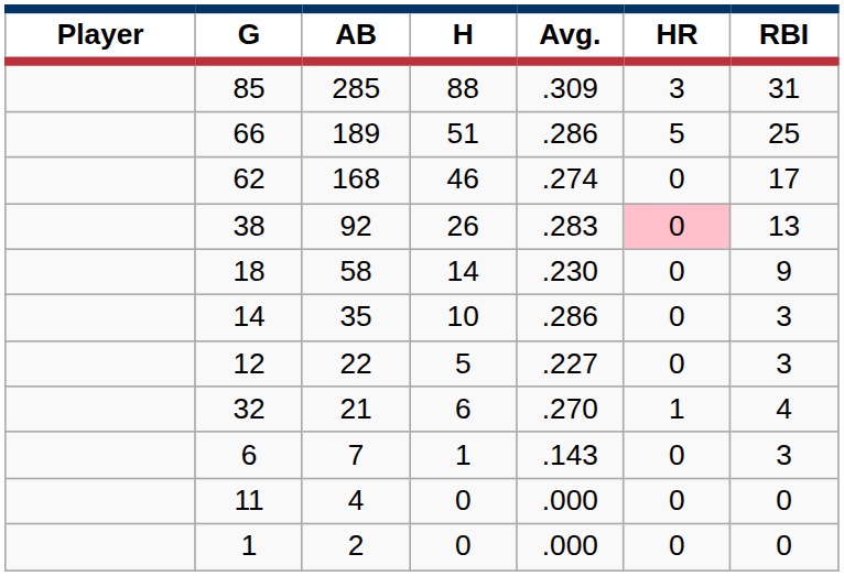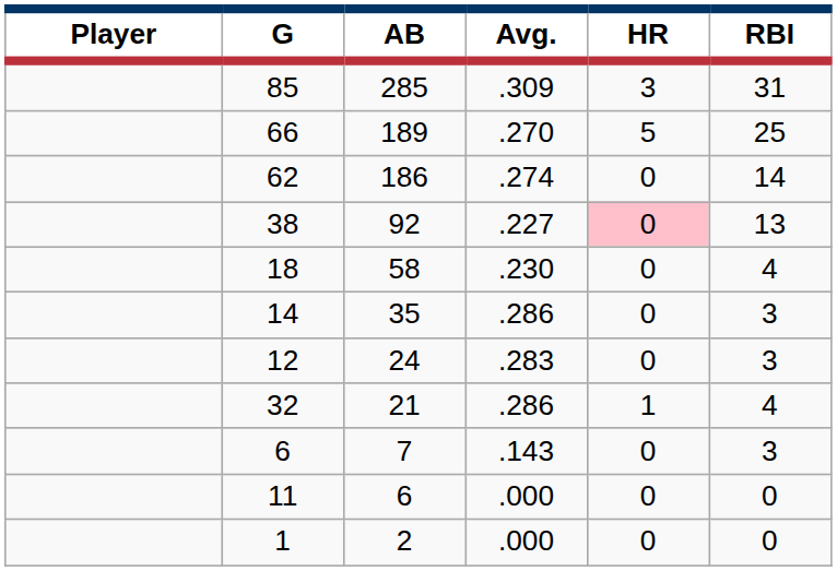 <table class="wikitable sortable">
 <tr>
 <th style="background:#FFFFFF; border-top:#023465 5px solid; border-bottom:#ba313c 5px solid;" width="16%">Player</th>
 <th style="background:#FFFFFF; border-top:#023465 5px solid; border-bottom:#ba313c 5px solid;" width="9%">G</th>
 <th style="background:#FFFFFF; border-top:#023465 5px solid; border-bottom:#ba313c 5px solid;" width="9%">AB</th>
-<th style="background:#FFFFFF; border-top:#023465 5px solid; border-bottom:#ba313c 5px solid;" width="9%">H</th>
 <th style="background:#FFFFFF; border-top:#023465 5px solid; border-bottom:#ba313c 5px solid;" width="9%">Avg.</th>
 <th style="background:#FFFFFF; border-top:#023465 5px solid; border-bottom:#ba313c 5px solid;" width="9%">HR</th>
 <th style="background:#FFFFFF; border-top:#023465 5px solid; border-bottom:#ba313c 5px solid;" width="9%">RBI</th>
 </tr>
 <tr align="center">
 <td></td>
 <td>85</td>
 <td>285</td>
-<td>88</td>
 <td>.309</td>
 <td>3</td>
 <td>31</td>
 </tr>
 <tr align="center">
 <td></td>
 <td>66</td>
 <td>189</td>
-<td>51</td>
-<td>.286</td>
+<td>.270</td>
 <td>5</td>
 <td>25</td>
 </tr>
 <tr align="center">
 <td></td>
 <td>62</td>
-<td>168</td>
-<td>46</td>
+<td>186</td>
 <td>.274</td>
 <td>0</td>
-<td>17</td>
+<td>14</td>
 </tr>
 <tr align="center">
 <td></td>
 <td>38</td>
 <td>92</td>
-<td>26</td>
-<td>.283</td>
+<td>.227</td>
 <td style="background: pink;">0</td>
 <td>13</td>
 </tr>
 <tr align="center">
 <td></td>
 <td>18</td>
 <td>58</td>
-<td>14</td>
 <td>.230</td>
 <td>0</td>
-<td>9</td>
+<td>4</td>
 </tr>
 <tr align="center">
 <td></td>
 <td>14</td>
 <td>35</td>
-<td>10</td>
 <td>.286</td>
 <td>0</td>
 <td>3</td>
 </tr>
 <tr align="center">
 <td></td>
 <td>12</td>
-<td>22</td>
-<td>5</td>
-<td>.227</td>
+<td>24</td>
+<td>.283</td>
 <td>0</td>
 <td>3</td>
 </tr>
 <tr align="center">
 <td></td>
 <td>32</td>
 <td>21</td>
-<td>6</td>
-<td>.270</td>
+<td>.286</td>
 <td>1</td>
 <td>4</td>
 </tr>
 <tr align="center">
 <td></td>
 <td>6</td>
 <td>7</td>
-<td>1</td>
 <td>.143</td>
 <td>0</td>
 <td>3</td>
 </tr>
 <tr align="center">
 <td></td>
 <td>11</td>
-<td>4</td>
-<td>0</td>
+<td>6</td>
 <td>.000</td>
 <td>0</td>
 <td>0</td>
 </tr>
 <tr align="center">
 <td></td>
 <td>1</td>
 <td>2</td>
-<td>0</td>
 <td>.000</td>
 <td>0</td>
 <td>0</td>
 </tr>
 </table>
